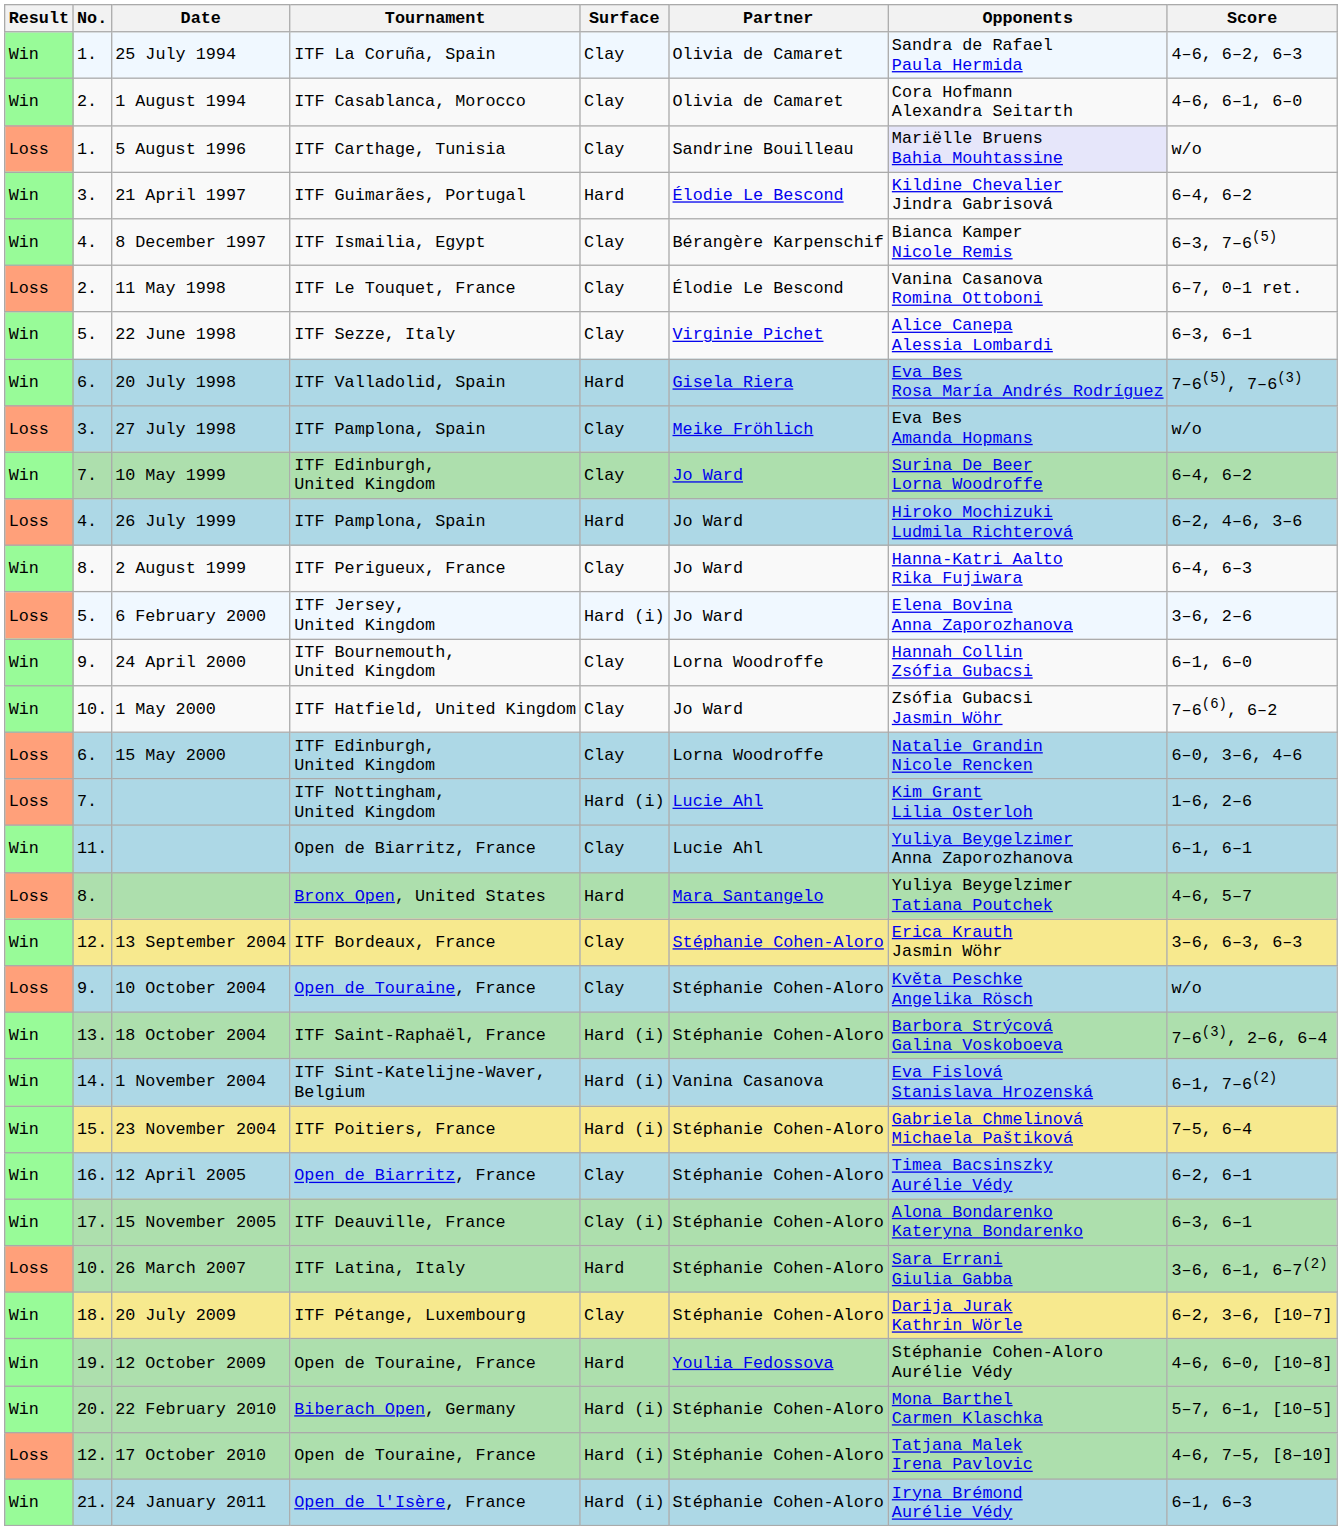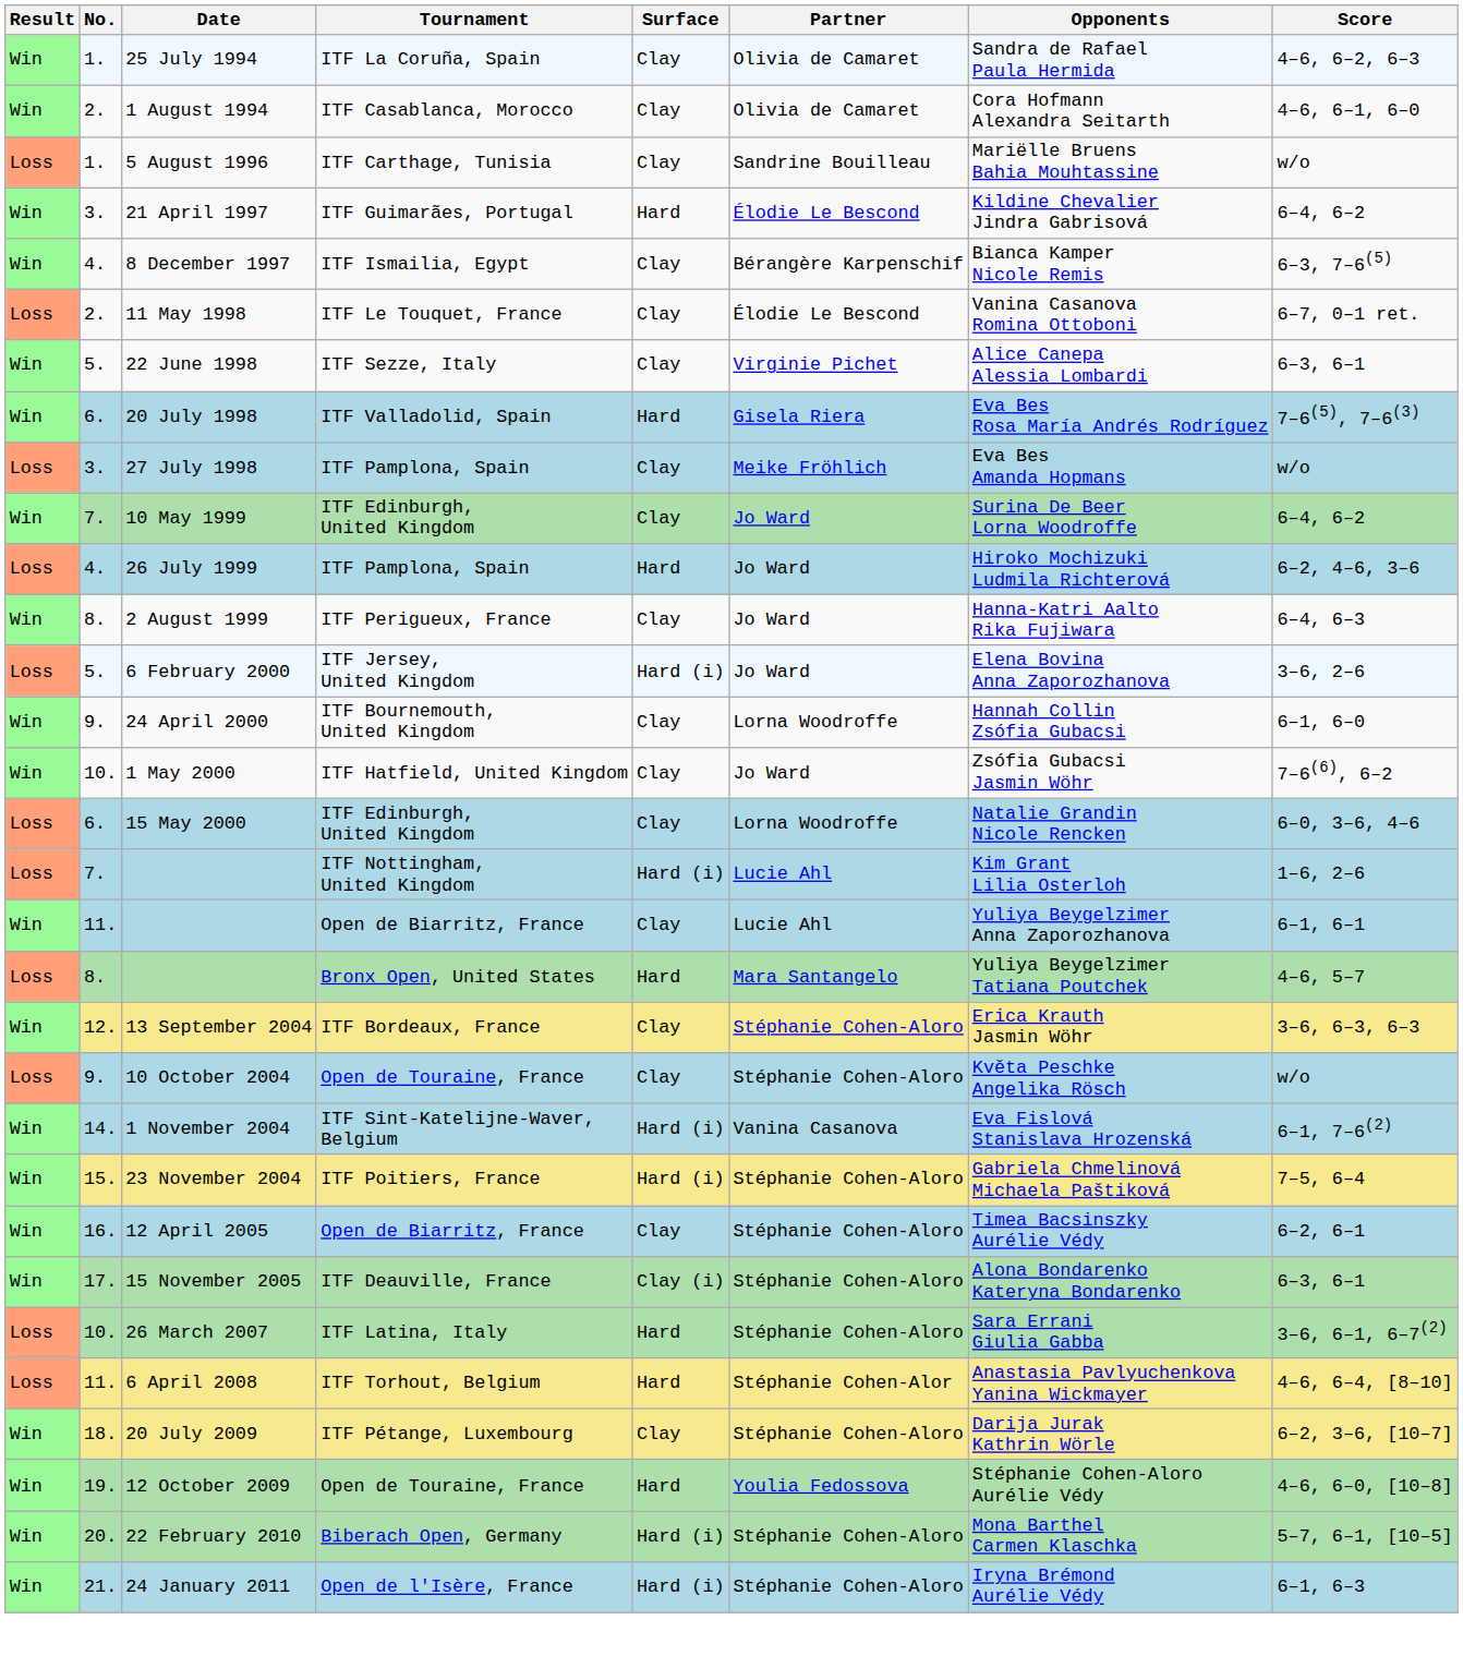 <table class="sortable wikitable">
 <tr>
 <th>Result</th>
 <th>No.</th>
 <th>Date</th>
 <th>Tournament</th>
 <th>Surface</th>
 <th>Partner</th>
 <th>Opponents</th>
 <th class="unsortable">Score</th>
 </tr>
 <tr style="background:#f0f8ff;">
 <td style="background:#98fb98;">Win</td>
 <td>1.</td>
 <td>25 July 1994</td>
 <td>ITF La Coruña, Spain</td>
 <td>Clay</td>
 <td> Olivia de Camaret</td>
 <td> Sandra de Rafael <br>  <a href='#'>Paula Hermida</a></td>
 <td>4–6, 6–2, 6–3</td>
 </tr>
 <tr>
 <td style="background:#98fb98;">Win</td>
 <td>2.</td>
 <td>1 August 1994</td>
 <td>ITF Casablanca, Morocco</td>
 <td>Clay</td>
 <td> Olivia de Camaret</td>
 <td> Cora Hofmann <br>  Alexandra Seitarth</td>
 <td>4–6, 6–1, 6–0</td>
 </tr>
 <tr>
 <td style="background:#ffa07a;">Loss</td>
 <td>1.</td>
 <td>5 August 1996</td>
 <td>ITF Carthage, Tunisia</td>
 <td>Clay</td>
 <td> Sandrine Bouilleau</td>
-<td style="background: lavender;"> Mariëlle Bruens <br>  <a href='#'>Bahia Mouhtassine</a></td>
+<td> Mariëlle Bruens <br>  <a href='#'>Bahia Mouhtassine</a></td>
 <td>w/o</td>
 </tr>
 <tr>
 <td style="background:#98fb98;">Win</td>
 <td>3.</td>
 <td>21 April 1997</td>
 <td>ITF Guimarães, Portugal</td>
 <td>Hard</td>
 <td> <a href='#'>Élodie Le Bescond</a></td>
 <td> <a href='#'>Kildine Chevalier</a> <br>  Jindra Gabrisová</td>
 <td>6–4, 6–2</td>
 </tr>
 <tr>
 <td style="background:#98fb98;">Win</td>
 <td>4.</td>
 <td>8 December 1997</td>
 <td>ITF Ismailia, Egypt</td>
 <td>Clay</td>
 <td> Bérangère Karpenschif</td>
 <td> Bianca Kamper <br>  <a href='#'>Nicole Remis</a></td>
 <td>6–3, 7–6<sup>(5)</sup></td>
 </tr>
 <tr>
 <td style="background:#ffa07a;">Loss</td>
 <td>2.</td>
 <td>11 May 1998</td>
 <td>ITF Le Touquet, France</td>
 <td>Clay</td>
 <td> Élodie Le Bescond</td>
 <td> Vanina Casanova <br>  <a href='#'>Romina Ottoboni</a></td>
 <td>6–7, 0–1 ret.</td>
 </tr>
 <tr>
 <td style="background:#98fb98;">Win</td>
 <td>5.</td>
 <td>22 June 1998</td>
 <td>ITF Sezze, Italy</td>
 <td>Clay</td>
 <td> <a href='#'>Virginie Pichet</a></td>
 <td> <a href='#'>Alice Canepa</a> <br>  <a href='#'>Alessia Lombardi</a></td>
 <td>6–3, 6–1</td>
 </tr>
 <tr style="background:lightblue;">
 <td style="background:#98fb98;">Win</td>
 <td>6.</td>
 <td>20 July 1998</td>
 <td>ITF Valladolid, Spain</td>
 <td>Hard</td>
 <td> <a href='#'>Gisela Riera</a></td>
 <td> <a href='#'>Eva Bes</a> <br>  <a href='#'>Rosa María Andrés Rodríguez</a></td>
 <td>7–6<sup>(5)</sup>, 7–6<sup>(3)</sup></td>
 </tr>
 <tr style="background:lightblue;">
 <td style="background:#ffa07a;">Loss</td>
 <td>3.</td>
 <td>27 July 1998</td>
 <td>ITF Pamplona, Spain</td>
 <td>Clay</td>
 <td> <a href='#'>Meike Fröhlich</a></td>
 <td> Eva Bes <br>  <a href='#'>Amanda Hopmans</a></td>
 <td>w/o</td>
 </tr>
 <tr style="background:#addfad;">
 <td style="background:#98fb98;">Win</td>
 <td>7.</td>
 <td>10 May 1999</td>
 <td>ITF Edinburgh, <br>United Kingdom</td>
 <td>Clay</td>
 <td> <a href='#'>Jo Ward</a></td>
 <td> <a href='#'>Surina De Beer</a> <br>  <a href='#'>Lorna Woodroffe</a></td>
 <td>6–4, 6–2</td>
 </tr>
 <tr style="background:lightblue;">
 <td style="background:#ffa07a;">Loss</td>
 <td>4.</td>
 <td>26 July 1999</td>
 <td>ITF Pamplona, Spain</td>
 <td>Hard</td>
 <td> Jo Ward</td>
 <td> <a href='#'>Hiroko Mochizuki</a> <br>  <a href='#'>Ludmila Richterová</a></td>
 <td>6–2, 4–6, 3–6</td>
 </tr>
 <tr>
 <td style="background:#98fb98;">Win</td>
 <td>8.</td>
 <td>2 August 1999</td>
 <td>ITF Perigueux, France</td>
 <td>Clay</td>
 <td> Jo Ward</td>
 <td> <a href='#'>Hanna-Katri Aalto</a> <br>  <a href='#'>Rika Fujiwara</a></td>
 <td>6–4, 6–3</td>
 </tr>
 <tr style="background:#f0f8ff;">
 <td style="background:#ffa07a;">Loss</td>
 <td>5.</td>
 <td>6 February 2000</td>
 <td>ITF Jersey, <br>United Kingdom</td>
 <td>Hard (i)</td>
 <td> Jo Ward</td>
 <td> <a href='#'>Elena Bovina</a> <br>  <a href='#'>Anna Zaporozhanova</a></td>
 <td>3–6, 2–6</td>
 </tr>
 <tr>
 <td style="background:#98fb98;">Win</td>
 <td>9.</td>
 <td>24 April 2000</td>
 <td>ITF Bournemouth, <br>United Kingdom</td>
 <td>Clay</td>
 <td> Lorna Woodroffe</td>
 <td> <a href='#'>Hannah Collin</a> <br>  <a href='#'>Zsófia Gubacsi</a></td>
 <td>6–1, 6–0</td>
 </tr>
 <tr>
 <td style="background:#98fb98;">Win</td>
 <td>10.</td>
 <td>1 May 2000</td>
 <td>ITF Hatfield, United Kingdom</td>
 <td>Clay</td>
 <td> Jo Ward</td>
 <td> Zsófia Gubacsi <br>  <a href='#'>Jasmin Wöhr</a></td>
 <td>7–6<sup>(6)</sup>, 6–2</td>
 </tr>
 <tr style="background:lightblue;">
 <td style="background:#ffa07a;">Loss</td>
 <td>6.</td>
 <td>15 May 2000</td>
 <td>ITF Edinburgh, <br>United Kingdom</td>
 <td>Clay</td>
 <td> Lorna Woodroffe</td>
 <td> <a href='#'>Natalie Grandin</a> <br>  <a href='#'>Nicole Rencken</a></td>
 <td>6–0, 3–6, 4–6</td>
 </tr>
 <tr style="background:lightblue;">
 <td style="background:#ffa07a;">Loss</td>
 <td>7.</td>
 <td></td>
 <td>ITF Nottingham, <br>United Kingdom</td>
 <td>Hard (i)</td>
 <td> <a href='#'>Lucie Ahl</a></td>
 <td> <a href='#'>Kim Grant</a> <br>  <a href='#'>Lilia Osterloh</a></td>
 <td>1–6, 2–6</td>
 </tr>
 <tr style="background:lightblue;">
 <td style="background:#98fb98;">Win</td>
 <td>11.</td>
 <td></td>
 <td>Open de Biarritz, France</td>
 <td>Clay</td>
 <td> Lucie Ahl</td>
 <td> <a href='#'>Yuliya Beygelzimer</a> <br>  Anna Zaporozhanova</td>
 <td>6–1, 6–1</td>
 </tr>
 <tr style="background:#addfad;">
 <td style="background:#ffa07a;">Loss</td>
 <td>8.</td>
 <td></td>
 <td><a href='#'>Bronx Open</a>, United States</td>
 <td>Hard</td>
 <td> <a href='#'>Mara Santangelo</a></td>
 <td> Yuliya Beygelzimer <br>  <a href='#'>Tatiana Poutchek</a></td>
 <td>4–6, 5–7</td>
 </tr>
 <tr style="background:#f7e98e;">
 <td style="background:#98fb98;">Win</td>
 <td>12.</td>
 <td>13 September 2004</td>
 <td>ITF Bordeaux, France</td>
 <td>Clay</td>
 <td> <a href='#'>Stéphanie Cohen-Aloro</a></td>
 <td> <a href='#'>Erica Krauth</a> <br>  Jasmin Wöhr</td>
 <td>3–6, 6–3, 6–3</td>
 </tr>
 <tr style="background:lightblue;">
 <td style="background:#ffa07a;">Loss</td>
 <td>9.</td>
 <td>10 October 2004</td>
 <td><a href='#'>Open de Touraine</a>, France</td>
 <td>Clay</td>
 <td> Stéphanie Cohen-Aloro</td>
 <td> <a href='#'>Květa Peschke</a> <br>  <a href='#'>Angelika Rösch</a></td>
 <td>w/o</td>
 </tr>
-<tr style="background:#addfad;">
-<td style="background:#98fb98;">Win</td>
-<td>13.</td>
-<td>18 October 2004</td>
-<td>ITF Saint-Raphaël, France</td>
-<td>Hard (i)</td>
-<td> Stéphanie Cohen-Aloro</td>
-<td> <a href='#'>Barbora Strýcová</a> <br>  <a href='#'>Galina Voskoboeva</a></td>
-<td>7–6<sup>(3)</sup>, 2–6, 6–4</td>
-</tr>
 <tr style="background:lightblue;">
 <td style="background:#98fb98;">Win</td>
 <td>14.</td>
 <td>1 November 2004</td>
 <td>ITF Sint-Katelijne-Waver, <br>Belgium</td>
 <td>Hard (i)</td>
 <td> Vanina Casanova</td>
 <td> <a href='#'>Eva Fislová</a> <br>  <a href='#'>Stanislava Hrozenská</a></td>
 <td>6–1, 7–6<sup>(2)</sup></td>
 </tr>
 <tr style="background:#f7e98e;">
 <td style="background:#98fb98;">Win</td>
 <td>15.</td>
 <td>23 November 2004</td>
 <td>ITF Poitiers, France</td>
 <td>Hard (i)</td>
 <td> Stéphanie Cohen-Aloro</td>
 <td> <a href='#'>Gabriela Chmelinová</a> <br>  <a href='#'>Michaela Paštiková</a></td>
 <td>7–5, 6–4</td>
 </tr>
 <tr style="background:lightblue;">
 <td style="background:#98fb98;">Win</td>
 <td>16.</td>
 <td>12 April 2005</td>
 <td><a href='#'>Open de Biarritz</a>, France</td>
 <td>Clay</td>
 <td> Stéphanie Cohen-Aloro</td>
 <td> <a href='#'>Timea Bacsinszky</a> <br>  <a href='#'>Aurélie Védy</a></td>
 <td>6–2, 6–1</td>
 </tr>
 <tr style="background:#addfad;">
 <td style="background:#98fb98;">Win</td>
 <td>17.</td>
 <td>15 November 2005</td>
 <td>ITF Deauville, France</td>
 <td>Clay (i)</td>
 <td> Stéphanie Cohen-Aloro</td>
 <td> <a href='#'>Alona Bondarenko</a> <br>  <a href='#'>Kateryna Bondarenko</a></td>
 <td>6–3, 6–1</td>
 </tr>
 <tr style="background:#addfad;">
 <td style="background:#ffa07a;">Loss</td>
 <td>10.</td>
 <td>26 March 2007</td>
 <td>ITF Latina, Italy</td>
 <td>Hard</td>
 <td> Stéphanie Cohen-Aloro</td>
 <td> <a href='#'>Sara Errani</a> <br>  <a href='#'>Giulia Gabba</a></td>
 <td>3–6, 6–1, 6–7<sup>(2)</sup></td>
 </tr>
 <tr style="background:#f7e98e;">
+<td style="background:#ffa07a;">Loss</td>
+<td>11.</td>
+<td>6 April 2008</td>
+<td>ITF Torhout, Belgium</td>
+<td>Hard</td>
+<td> Stéphanie Cohen-Alor</td>
+<td> <a href='#'>Anastasia Pavlyuchenkova</a> <br>  <a href='#'>Yanina Wickmayer</a></td>
+<td>4–6, 6–4, [8–10]</td>
+</tr>
+<tr style="background:#f7e98e;">
 <td style="background:#98fb98;">Win</td>
 <td>18.</td>
 <td>20 July 2009</td>
 <td>ITF Pétange, Luxembourg</td>
 <td>Clay</td>
 <td> Stéphanie Cohen-Aloro</td>
 <td> <a href='#'>Darija Jurak</a> <br>  <a href='#'>Kathrin Wörle</a></td>
 <td>6–2, 3–6, [10–7]</td>
 </tr>
 <tr style="background:#addfad;">
 <td bgcolor=98FB98>Win</td>
 <td>19.</td>
 <td>12 October 2009</td>
 <td>Open de Touraine, France</td>
 <td>Hard</td>
 <td> <a href='#'>Youlia Fedossova</a></td>
 <td> Stéphanie Cohen-Aloro <br>  Aurélie Védy</td>
 <td>4–6, 6–0, [10–8]</td>
 </tr>
 <tr style="background:#addfad;">
 <td style="background:#98fb98;">Win</td>
 <td>20.</td>
 <td>22 February 2010</td>
 <td><a href='#'>Biberach Open</a>, Germany</td>
 <td>Hard (i)</td>
 <td> Stéphanie Cohen-Aloro</td>
 <td> <a href='#'>Mona Barthel</a> <br>  <a href='#'>Carmen Klaschka</a></td>
 <td>5–7, 6–1, [10–5]</td>
 </tr>
-<tr style="background:#addfad;">
-<td style="background:#ffa07a;">Loss</td>
-<td>12.</td>
-<td>17 October 2010</td>
-<td>Open de Touraine, France</td>
-<td>Hard (i)</td>
-<td> Stéphanie Cohen-Aloro</td>
-<td> <a href='#'>Tatjana Malek</a> <br>  <a href='#'>Irena Pavlovic</a></td>
-<td>4–6, 7–5, [8–10]</td>
-</tr>
 <tr style="background:lightblue;">
 <td style="background:#98fb98;">Win</td>
 <td>21.</td>
 <td>24 January 2011</td>
 <td><a href='#'>Open de l'Isère</a>, France</td>
 <td>Hard (i)</td>
 <td> Stéphanie Cohen-Aloro</td>
 <td> <a href='#'>Iryna Brémond</a> <br>  <a href='#'>Aurélie Védy</a></td>
 <td>6–1, 6–3</td>
 </tr>
 </table>
